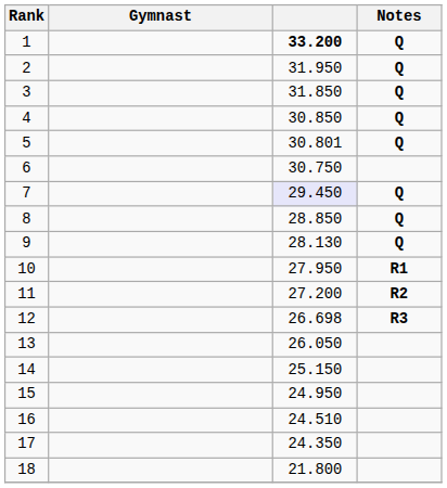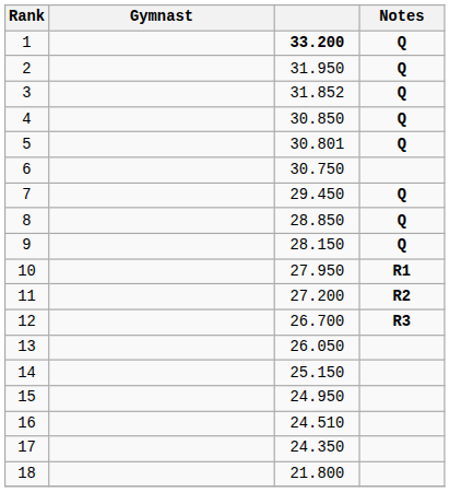 <table class="wikitable sortable" style="text-align:center; font-size:90%">
 <tr>
 <th scope="col" style="width:20px;">Rank</th>
 <th ! scope="col" style="width:170px;">Gymnast</th>
 <th ! scope="col" style="width:60px;"></th>
 <th ! scope="col" style="width:60px;">Notes</th>
 </tr>
 <tr>
 <td>1</td>
 <td align=left></td>
 <td><strong>33.200</strong></td>
 <td><strong>Q</strong></td>
 </tr>
 <tr>
 <td>2</td>
 <td align=left></td>
 <td>31.950</td>
 <td><strong>Q</strong></td>
 </tr>
 <tr>
 <td>3</td>
 <td align=left></td>
-<td>31.850</td>
+<td>31.852</td>
 <td><strong>Q</strong></td>
 </tr>
 <tr>
 <td>4</td>
 <td align=left></td>
 <td>30.850</td>
 <td><strong>Q</strong></td>
 </tr>
 <tr>
 <td>5</td>
 <td align=left></td>
 <td>30.801</td>
 <td><strong>Q</strong></td>
 </tr>
 <tr>
 <td>6</td>
 <td align=left></td>
 <td>30.750</td>
 <td></td>
 </tr>
 <tr>
 <td>7</td>
 <td align=left></td>
-<td style="background: lavender;">29.450</td>
+<td>29.450</td>
 <td><strong>Q</strong></td>
 </tr>
 <tr>
 <td>8</td>
 <td align=left></td>
 <td>28.850</td>
 <td><strong>Q</strong></td>
 </tr>
 <tr>
 <td>9</td>
 <td align=left></td>
-<td>28.130</td>
+<td>28.150</td>
 <td><strong>Q</strong></td>
 </tr>
 <tr>
 <td>10</td>
 <td align=left></td>
 <td>27.950</td>
 <td><strong>R1</strong></td>
 </tr>
 <tr>
 <td>11</td>
 <td align=left></td>
 <td>27.200</td>
 <td><strong>R2</strong></td>
 </tr>
 <tr>
 <td>12</td>
 <td align=left></td>
-<td>26.698</td>
+<td>26.700</td>
 <td><strong>R3</strong></td>
 </tr>
 <tr>
 <td>13</td>
 <td align=left></td>
 <td>26.050</td>
 <td></td>
 </tr>
 <tr>
 <td>14</td>
 <td align=left></td>
 <td>25.150</td>
 <td></td>
 </tr>
 <tr>
 <td>15</td>
 <td align=left></td>
 <td>24.950</td>
 <td></td>
 </tr>
 <tr>
 <td>16</td>
 <td align=left></td>
 <td>24.510</td>
 <td></td>
 </tr>
 <tr>
 <td>17</td>
 <td align=left></td>
 <td>24.350</td>
 <td></td>
 </tr>
 <tr>
 <td>18</td>
 <td align=left></td>
 <td>21.800</td>
 <td></td>
 </tr>
 <tr>
 </tr>
 </table>
